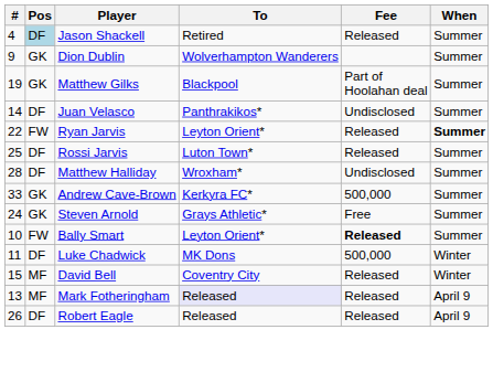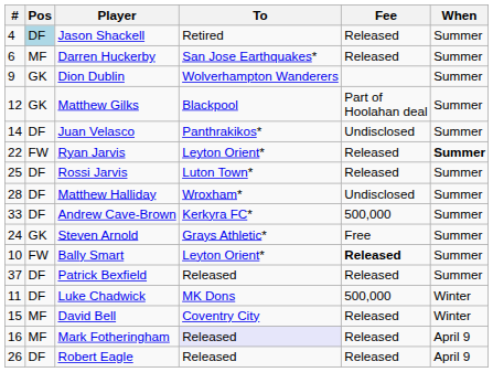 <table class="wikitable" style="text-align:center; font-size:95%; text-align:left">
 <tr>
 <th>#</th>
 <th>Pos</th>
 <th>Player</th>
 <th>To</th>
 <th>Fee</th>
 <th>When</th>
 </tr>
 <tr --->
 <td>4</td>
 <td style="background: lightblue;">DF</td>
 <td> <a href='#'>Jason Shackell</a></td>
 <td>Retired</td>
 <td>Released</td>
 <td>Summer</td>
 </tr>
 <tr --->
+<td>6</td>
+<td>MF</td>
+<td> <a href='#'>Darren Huckerby</a></td>
+<td><a href='#'>San Jose Earthquakes</a>*</td>
+<td>Released</td>
+<td>Summer</td>
+</tr>
+<tr --->
 <td>9</td>
 <td>GK</td>
 <td> <a href='#'>Dion Dublin</a></td>
 <td><a href='#'>Wolverhampton Wanderers</a></td>
 <td></td>
 <td>Summer</td>
 </tr>
 <tr --->
-<td>19</td>
+<td>12</td>
 <td>GK</td>
 <td> <a href='#'>Matthew Gilks</a></td>
 <td><a href='#'>Blackpool</a></td>
 <td>Part of<br>Hoolahan deal</td>
 <td>Summer</td>
 </tr>
 <tr --->
 <td>14</td>
 <td>DF</td>
 <td> <a href='#'>Juan Velasco</a></td>
 <td><a href='#'>Panthrakikos</a>*</td>
 <td>Undisclosed</td>
 <td>Summer</td>
 </tr>
 <tr --->
 <td>22</td>
 <td>FW</td>
 <td> <a href='#'>Ryan Jarvis</a></td>
 <td><a href='#'>Leyton Orient</a>*</td>
 <td>Released</td>
 <td><strong>Summer</strong></td>
 </tr>
 <tr --->
 <td>25</td>
 <td>DF</td>
 <td> <a href='#'>Rossi Jarvis</a></td>
 <td><a href='#'>Luton Town</a>*</td>
 <td>Released</td>
 <td>Summer</td>
 </tr>
 <tr --->
 <td>28</td>
 <td>DF</td>
 <td> <a href='#'>Matthew Halliday</a></td>
 <td><a href='#'>Wroxham</a>*</td>
 <td>Undisclosed</td>
 <td>Summer</td>
 </tr>
 <tr --->
 <td>33</td>
-<td>GK</td>
+<td>DF</td>
 <td> <a href='#'>Andrew Cave-Brown</a></td>
 <td><a href='#'>Kerkyra FC</a>*</td>
 <td>500,000</td>
 <td>Summer</td>
 </tr>
 <tr --->
 <td>24</td>
 <td>GK</td>
 <td> <a href='#'>Steven Arnold</a></td>
 <td><a href='#'>Grays Athletic</a>*</td>
 <td>Free</td>
 <td>Summer</td>
 </tr>
 <tr --->
 <td>10</td>
 <td>FW</td>
 <td> <a href='#'>Bally Smart</a></td>
 <td><a href='#'>Leyton Orient</a>*</td>
 <td><strong>Released</strong></td>
 <td>Summer</td>
 </tr>
 <tr --->
+<td>37</td>
+<td>DF</td>
+<td> <a href='#'>Patrick Bexfield</a></td>
+<td>Released</td>
+<td>Released</td>
+<td>Summer</td>
+</tr>
+<tr --->
 <td>11</td>
 <td>DF</td>
 <td> <a href='#'>Luke Chadwick</a></td>
 <td><a href='#'>MK Dons</a></td>
 <td>500,000</td>
 <td>Winter</td>
 </tr>
 <tr --->
 <td>15</td>
 <td>MF</td>
 <td> <a href='#'>David Bell</a></td>
 <td><a href='#'>Coventry City</a></td>
 <td>Released</td>
 <td>Winter</td>
 </tr>
 <tr --->
-<td>13</td>
+<td>16</td>
 <td>MF</td>
 <td> <a href='#'>Mark Fotheringham</a></td>
 <td style="background: lavender;">Released</td>
 <td>Released</td>
 <td>April 9</td>
 </tr>
 <tr --->
 <td>26</td>
 <td>DF</td>
 <td> <a href='#'>Robert Eagle</a></td>
 <td>Released</td>
 <td>Released</td>
 <td>April 9</td>
 </tr>
 </table>
